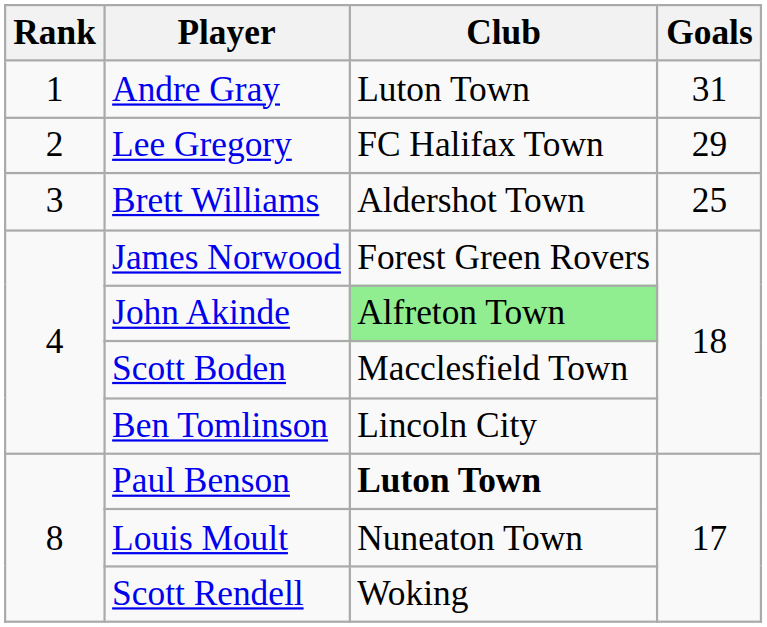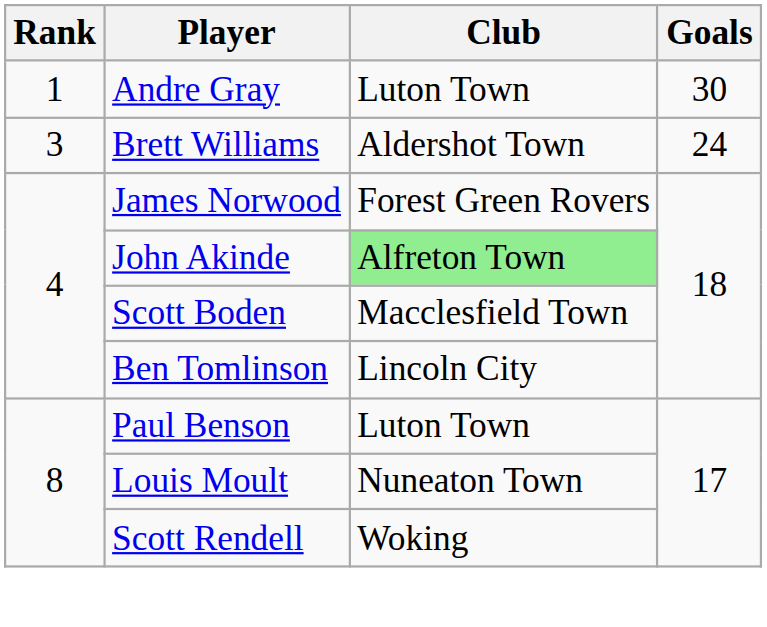 <table class="wikitable" style="text-align:center">
 <tr>
 <th>Rank</th>
 <th>Player</th>
 <th>Club</th>
 <th>Goals</th>
 </tr>
 <tr>
 <td>1</td>
 <td align="left"><a href='#'>Andre Gray</a></td>
 <td align="left">Luton Town</td>
-<td>31</td>
-</tr>
-<tr>
-<td>2</td>
-<td align="left"><a href='#'>Lee Gregory</a></td>
-<td align="left">FC Halifax Town</td>
-<td>29</td>
+<td>30</td>
 </tr>
 <tr>
 <td>3</td>
 <td align="left"><a href='#'>Brett Williams</a></td>
 <td align="left">Aldershot Town</td>
-<td>25</td>
+<td>24</td>
 </tr>
 <tr>
 <td rowspan=4>4</td>
 <td align="left"><a href='#'>James Norwood</a></td>
 <td align="left">Forest Green Rovers</td>
 <td rowspan=4>18</td>
 </tr>
 <tr>
 <td align="left"><a href='#'>John Akinde</a></td>
 <td align="left" style="background: lightgreen;">Alfreton Town</td>
 </tr>
 <tr>
 <td align="left"><a href='#'>Scott Boden</a></td>
 <td align="left">Macclesfield Town</td>
 </tr>
 <tr>
 <td align="left"><a href='#'>Ben Tomlinson</a></td>
 <td align="left">Lincoln City</td>
 </tr>
 <tr>
 <td rowspan=3>8</td>
 <td align="left"><a href='#'>Paul Benson</a></td>
-<td align="left"><strong>Luton Town</strong></td>
+<td align="left">Luton Town</td>
 <td rowspan=3>17</td>
 </tr>
 <tr>
 <td align="left"><a href='#'>Louis Moult</a></td>
 <td align="left">Nuneaton Town</td>
 </tr>
 <tr>
 <td align="left"><a href='#'>Scott Rendell</a></td>
 <td align="left">Woking</td>
 </tr>
 </table>
